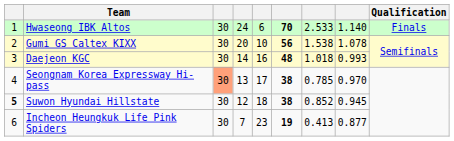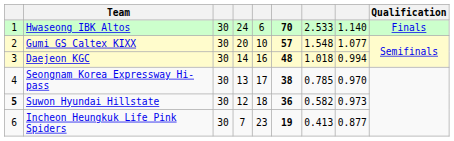 <table class="wikitable" style="text-align:center;">
 <tr>
 <th width=20></th>
 <th width=250>Team</th>
 <th width=20></th>
 <th width=20></th>
 <th width=20></th>
 <th width=35></th>
 <th width=35></th>
 <th width=35></th>
 <th width=50>Qualification</th>
 </tr>
 <tr bgcolor=#ccffcc>
 <td>1</td>
 <td align=left><a href='#'>Hwaseong IBK Altos</a></td>
 <td>30</td>
 <td>24</td>
 <td>6</td>
 <td><strong>70</strong></td>
 <td>2.533</td>
 <td>1.140</td>
 <td><a href='#'>Finals</a></td>
 </tr>
 <tr bgcolor=#fffccc>
 <td>2</td>
 <td align=left><a href='#'>Gumi GS Caltex KIXX</a></td>
 <td>30</td>
 <td>20</td>
 <td>10</td>
-<td><strong>56</strong></td>
-<td>1.538</td>
-<td>1.078</td>
+<td><strong>57</strong></td>
+<td>1.548</td>
+<td>1.077</td>
 <td rowspan="2"><a href='#'>Semifinals</a></td>
 </tr>
 <tr bgcolor=#fffccc>
 <td>3</td>
 <td align=left><a href='#'>Daejeon KGC</a></td>
 <td>30</td>
 <td>14</td>
 <td>16</td>
 <td><strong>48</strong></td>
 <td>1.018</td>
-<td>0.993</td>
+<td>0.994</td>
 </tr>
 <tr>
 <td>4</td>
 <td align=left><a href='#'>Seongnam Korea Expressway Hi-pass</a></td>
-<td style="background: lightsalmon;">30</td>
+<td>30</td>
 <td>13</td>
 <td>17</td>
 <td><strong>38</strong></td>
 <td>0.785</td>
 <td>0.970</td>
 <td rowspan="3"></td>
 </tr>
 <tr>
 <td><strong>5</strong></td>
 <td align=left><a href='#'>Suwon Hyundai Hillstate</a></td>
 <td>30</td>
 <td>12</td>
 <td>18</td>
-<td><strong>38</strong></td>
-<td>0.852</td>
-<td>0.945</td>
+<td><strong>36</strong></td>
+<td>0.582</td>
+<td>0.973</td>
 </tr>
 <tr>
 <td>6</td>
 <td align=left><a href='#'>Incheon Heungkuk Life Pink Spiders</a></td>
 <td>30</td>
 <td>7</td>
 <td>23</td>
 <td><strong>19</strong></td>
 <td>0.413</td>
 <td>0.877</td>
 </tr>
 </table>
